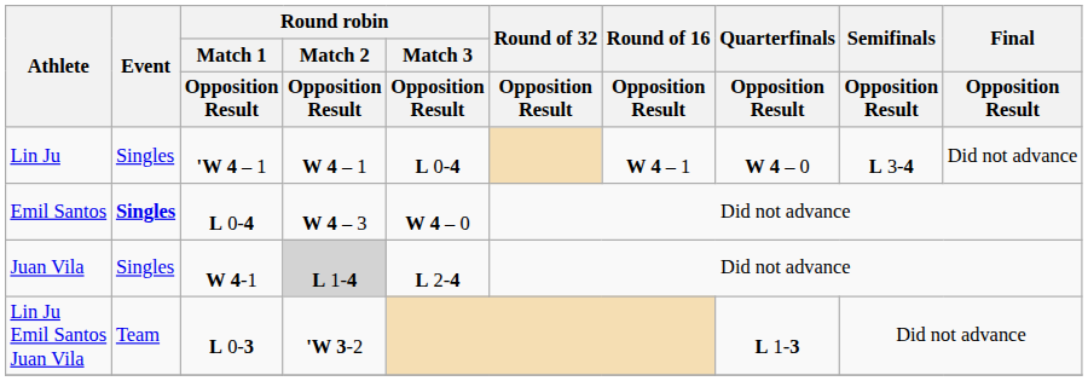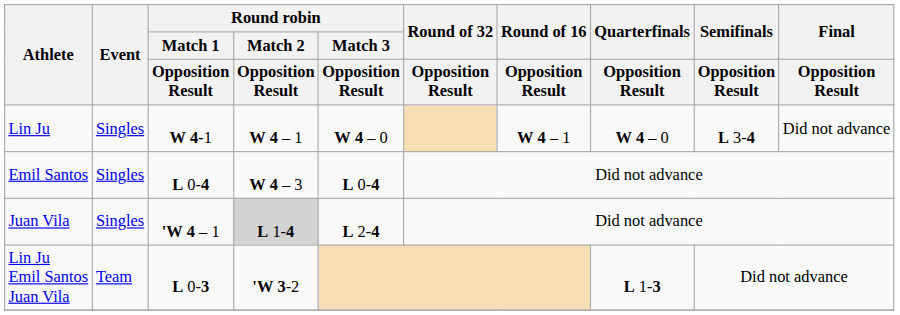 <table class="wikitable" border="1" style="font-size:90%">
 <tr>
 <th rowspan=3>Athlete</th>
 <th rowspan=3>Event</th>
 <th colspan=3>Round robin</th>
 <th rowspan=2>Round of 32</th>
 <th rowspan=2>Round of 16</th>
 <th rowspan=2>Quarterfinals</th>
 <th rowspan=2>Semifinals</th>
 <th rowspan=2>Final</th>
 </tr>
 <tr>
 <th>Match 1</th>
 <th>Match 2</th>
 <th>Match 3</th>
 </tr>
 <tr>
 <th>Opposition<br>Result</th>
 <th>Opposition<br>Result</th>
 <th>Opposition<br>Result</th>
 <th>Opposition<br>Result</th>
 <th>Opposition<br>Result</th>
 <th>Opposition<br>Result</th>
 <th>Opposition<br>Result</th>
 <th>Opposition<br>Result</th>
 </tr>
 <tr>
 <td><a href='#'>Lin Ju</a></td>
 <td><a href='#'>Singles</a></td>
-<td align=center><br><strong>'W</strong> <strong>4</strong> – 1</td>
+<td align=center><br><strong>W</strong> <strong>4</strong>-1</td>
 <td align=center><br><strong>W</strong> <strong>4</strong> – 1</td>
-<td align=center><br><strong>L</strong> 0-<strong>4</strong></td>
+<td align=center><br><strong>W</strong> <strong>4</strong> – 0</td>
 <td align=center bgcolor=wheat></td>
 <td align=center><br><strong>W</strong> <strong>4</strong> – 1</td>
 <td align=center><br><strong>W</strong> <strong>4</strong> – 0</td>
 <td align=center><br><strong>L</strong> 3-<strong>4</strong><br></td>
 <td align="center" colspan="7">Did not advance</td>
 </tr>
 <tr>
 <td><a href='#'>Emil Santos</a></td>
-<td><strong><a href='#'>Singles</a></strong></td>
+<td><a href='#'>Singles</a></td>
 <td align=center><br><strong>L</strong> 0-<strong>4</strong></td>
 <td align=center><br><strong>W</strong> <strong>4</strong> – 3</td>
-<td align=center><br><strong>W</strong> <strong>4</strong> – 0</td>
+<td align=center><br><strong>L</strong> 0-<strong>4</strong></td>
 <td align="center" colspan="7">Did not advance</td>
 </tr>
 <tr>
 <td><a href='#'>Juan Vila</a></td>
 <td><a href='#'>Singles</a></td>
-<td align=center><br><strong>W</strong> <strong>4</strong>-1</td>
+<td align=center><br><strong>'W</strong> <strong>4</strong> – 1</td>
 <td align=center style="background: lightgrey;"><br><strong>L</strong> 1-<strong>4</strong></td>
 <td align=center><br><strong>L</strong> 2-<strong>4</strong></td>
 <td align="center" colspan="7">Did not advance</td>
 </tr>
 <tr>
 <td><a href='#'>Lin Ju</a><br><a href='#'>Emil Santos</a><br><a href='#'>Juan Vila</a></td>
 <td><a href='#'>Team</a></td>
 <td align=center><br><strong>L</strong> 0-<strong>3</strong></td>
 <td align=center><br><strong>'W</strong> <strong>3</strong>-2</td>
 <td align=center bgcolor=wheat colspan=3></td>
 <td align=center><br><strong>L</strong> 1-<strong>3</strong></td>
 <td align="center" colspan="7">Did not advance</td>
 </tr>
 <tr>
 </tr>
 </table>
